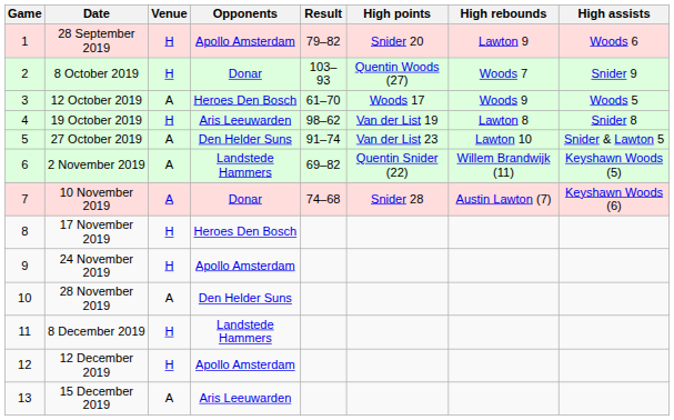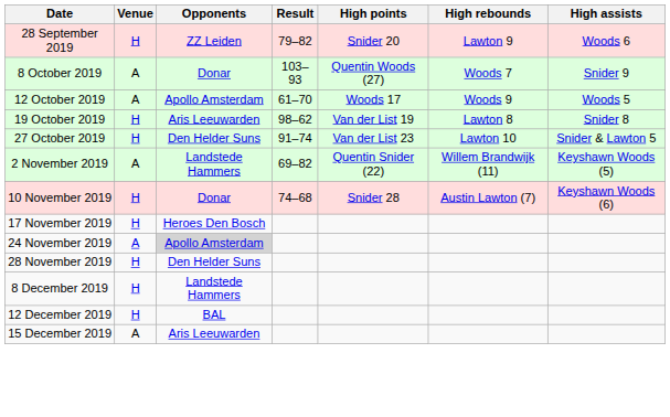 <table class="wikitable sortable" style="text-align:center">
 <tr>
-<th>Game</th>
 <th>Date</th>
 <th>Venue</th>
 <th>Opponents</th>
 <th>Result</th>
 <th>High points</th>
 <th>High rebounds</th>
 <th>High assists</th>
 </tr>
 <tr bgcolor=#fdd>
-<td>1</td>
 <td>28 September 2019</td>
 <td><a href='#'>H</a></td>
-<td><a href='#'>Apollo Amsterdam</a></td>
+<td><a href='#'>ZZ Leiden</a></td>
 <td>79–82</td>
 <td><a href='#'>Snider</a> 20</td>
 <td><a href='#'>Lawton</a> 9</td>
 <td><a href='#'>Woods</a> 6</td>
 </tr>
 <tr bgcolor=#ddffdd>
-<td>2</td>
 <td>8 October 2019</td>
-<td><a href='#'>H</a></td>
+<td>A</td>
 <td><a href='#'>Donar</a></td>
 <td>103–93</td>
 <td><a href='#'>Quentin Woods</a> (27)</td>
 <td><a href='#'>Woods</a> 7</td>
 <td><a href='#'>Snider</a> 9</td>
 </tr>
 <tr bgcolor=#ddffdd>
-<td>3</td>
 <td>12 October 2019</td>
 <td>A</td>
-<td><a href='#'>Heroes Den Bosch</a></td>
+<td><a href='#'>Apollo Amsterdam</a></td>
 <td>61–70</td>
 <td><a href='#'>Woods</a> 17</td>
 <td><a href='#'>Woods</a> 9</td>
 <td><a href='#'>Woods</a> 5</td>
 </tr>
 <tr bgcolor=#ddffdd>
-<td>4</td>
 <td>19 October 2019</td>
 <td><a href='#'>H</a></td>
 <td><a href='#'>Aris Leeuwarden</a></td>
 <td>98–62</td>
 <td><a href='#'>Van der List</a> 19</td>
 <td><a href='#'>Lawton</a> 8</td>
 <td><a href='#'>Snider</a> 8</td>
 </tr>
 <tr bgcolor=#ddffdd>
-<td>5</td>
 <td>27 October 2019</td>
-<td>A</td>
+<td><a href='#'>H</a></td>
 <td><a href='#'>Den Helder Suns</a></td>
 <td>91–74</td>
 <td><a href='#'>Van der List</a> 23</td>
 <td><a href='#'>Lawton</a> 10</td>
 <td><a href='#'>Snider</a> & <a href='#'>Lawton</a> 5</td>
 </tr>
 <tr bgcolor=#ddffdd>
-<td>6</td>
 <td>2 November 2019</td>
 <td>A</td>
 <td><a href='#'>Landstede Hammers</a></td>
 <td>69–82</td>
 <td><a href='#'>Quentin Snider</a> (22)</td>
 <td><a href='#'>Willem Brandwijk</a> (11)</td>
 <td><a href='#'>Keyshawn Woods</a> (5)</td>
 </tr>
 <tr bgcolor=#fdd>
-<td>7</td>
 <td>10 November 2019</td>
-<td><a href='#'>A</a></td>
+<td><a href='#'>H</a></td>
 <td><a href='#'>Donar</a></td>
 <td>74–68</td>
 <td><a href='#'>Snider</a> 28</td>
 <td><a href='#'>Austin Lawton</a> (7)</td>
 <td><a href='#'>Keyshawn Woods</a> (6)</td>
 </tr>
 <tr>
-<td>8</td>
 <td>17 November 2019</td>
 <td><a href='#'>H</a></td>
 <td><a href='#'>Heroes Den Bosch</a></td>
 <td></td>
 <td></td>
 <td></td>
 <td></td>
 </tr>
 <tr>
-<td>9</td>
 <td>24 November 2019</td>
-<td><a href='#'>H</a></td>
-<td><a href='#'>Apollo Amsterdam</a></td>
+<td><a href='#'>A</a></td>
+<td style="background: lightgrey;"><a href='#'>Apollo Amsterdam</a></td>
 <td></td>
 <td></td>
 <td></td>
 <td></td>
 </tr>
 <tr>
-<td>10</td>
 <td>28 November 2019</td>
-<td>A</td>
+<td><a href='#'>H</a></td>
 <td><a href='#'>Den Helder Suns</a></td>
 <td></td>
 <td></td>
 <td></td>
 <td></td>
 </tr>
 <tr>
-<td>11</td>
 <td>8 December 2019</td>
 <td><a href='#'>H</a></td>
 <td><a href='#'>Landstede Hammers</a></td>
 <td></td>
 <td></td>
 <td></td>
 <td></td>
 </tr>
 <tr>
-<td>12</td>
 <td>12 December 2019</td>
 <td><a href='#'>H</a></td>
-<td><a href='#'>Apollo Amsterdam</a></td>
+<td><a href='#'>BAL</a></td>
 <td></td>
 <td></td>
 <td></td>
 <td></td>
 </tr>
 <tr>
-<td>13</td>
 <td>15 December 2019</td>
 <td>A</td>
 <td><a href='#'>Aris Leeuwarden</a></td>
 <td></td>
 <td></td>
 <td></td>
 <td></td>
 </tr>
 </table>
